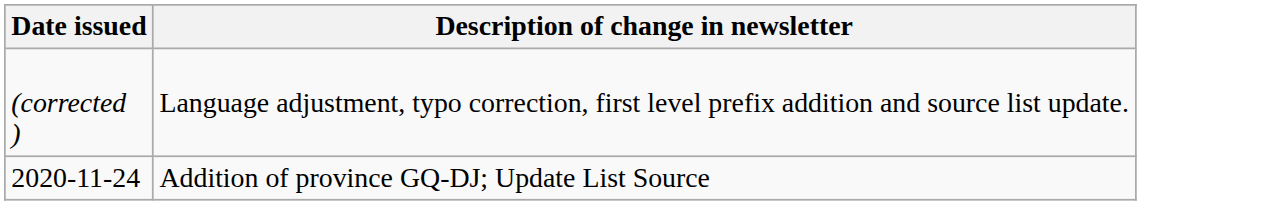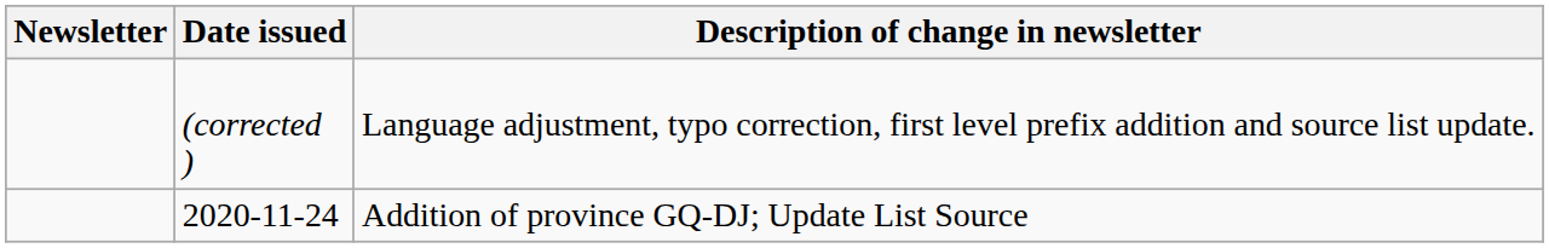 <table class="wikitable">
 <tr>
+<th>Newsletter</th>
 <th>Date issued</th>
 <th>Description of change in newsletter</th>
 </tr>
 <tr>
+<td id="II-3"></td>
 <td><br> <em>(corrected<br> )</em></td>
 <td>Language adjustment, typo correction, first level prefix addition and source list update.</td>
 </tr>
 <tr>
+<td></td>
 <td>2020-11-24</td>
 <td>Addition of province GQ-DJ; Update List Source</td>
 </tr>
 </table>
